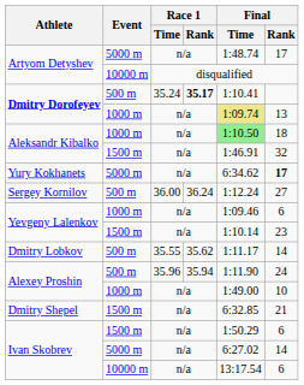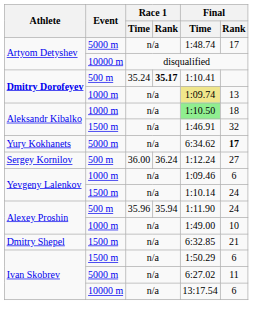 <table class="wikitable" style="font-size:90%">
 <tr>
 <th rowspan="2">Athlete</th>
 <th rowspan="2">Event</th>
 <th colspan="2">Race 1</th>
 <th colspan="2">Final</th>
 </tr>
 <tr>
 <th>Time</th>
 <th>Rank</th>
 <th>Time</th>
 <th>Rank</th>
 </tr>
 <tr>
 <td rowspan=2><a href='#'>Artyom Detyshev</a></td>
 <td><a href='#'>5000 m</a></td>
 <td colspan=2 align="center">n/a</td>
 <td align="center">1:48.74</td>
 <td align="center">17</td>
 </tr>
 <tr>
 <td><a href='#'>10000 m</a></td>
 <td colspan=4 align="center">disqualified</td>
 </tr>
 <tr>
 <td rowspan=2><strong><a href='#'>Dmitry Dorofeyev</a></strong></td>
 <td><a href='#'>500 m</a></td>
 <td align="center">35.24</td>
 <td align="center"><strong>35.17</strong></td>
 <td align="center">1:10.41</td>
 <td align="center"></td>
 </tr>
 <tr>
 <td><a href='#'>1000 m</a></td>
 <td colspan=2 align="center">n/a</td>
 <td align="center" style="background: khaki;">1:09.74</td>
 <td align="center">13</td>
 </tr>
 <tr>
 <td rowspan=2><a href='#'>Aleksandr Kibalko</a></td>
 <td><a href='#'>1000 m</a></td>
 <td colspan=2 align="center">n/a</td>
 <td align="center" style="background: lightgreen;">1:10.50</td>
 <td align="center">18</td>
 </tr>
 <tr>
 <td><a href='#'>1500 m</a></td>
 <td colspan=2 align="center">n/a</td>
 <td align="center">1:46.91</td>
 <td align="center">32</td>
 </tr>
 <tr>
 <td><a href='#'>Yury Kokhanets</a></td>
 <td><a href='#'>5000 m</a></td>
 <td colspan=2 align="center">n/a</td>
 <td align="center">6:34.62</td>
 <td align="center"><strong>17</strong></td>
 </tr>
 <tr>
 <td><a href='#'>Sergey Kornilov</a></td>
 <td><a href='#'>500 m</a></td>
 <td align="center">36.00</td>
 <td align="center">36.24</td>
 <td align="center">1:12.24</td>
 <td align="center">27</td>
 </tr>
 <tr>
 <td rowspan=2><a href='#'>Yevgeny Lalenkov</a></td>
 <td><a href='#'>1000 m</a></td>
 <td colspan=2 align="center">n/a</td>
 <td align="center">1:09.46</td>
 <td align="center">6</td>
 </tr>
 <tr>
 <td><a href='#'>1500 m</a></td>
 <td colspan=2 align="center">n/a</td>
 <td align="center">1:10.14</td>
-<td align="center">23</td>
-</tr>
-<tr>
-<td><a href='#'>Dmitry Lobkov</a></td>
-<td><a href='#'>500 m</a></td>
-<td align="center">35.55</td>
-<td align="center">35.62</td>
-<td align="center">1:11.17</td>
-<td align="center">14</td>
+<td align="center">24</td>
 </tr>
 <tr>
 <td rowspan=2><a href='#'>Alexey Proshin</a></td>
 <td><a href='#'>500 m</a></td>
 <td align="center">35.96</td>
 <td align="center">35.94</td>
 <td align="center">1:11.90</td>
 <td align="center">24</td>
 </tr>
 <tr>
 <td><a href='#'>1000 m</a></td>
 <td colspan=2 align="center">n/a</td>
 <td align="center">1:49.00</td>
 <td align="center">10</td>
 </tr>
 <tr>
 <td><a href='#'>Dmitry Shepel</a></td>
 <td><a href='#'>1500 m</a></td>
 <td colspan=2 align="center">n/a</td>
 <td align="center">6:32.85</td>
 <td align="center">21</td>
 </tr>
 <tr>
 <td rowspan=3><a href='#'>Ivan Skobrev</a></td>
 <td><a href='#'>1500 m</a></td>
 <td colspan=2 align="center">n/a</td>
 <td align="center">1:50.29</td>
 <td align="center">6</td>
 </tr>
 <tr>
 <td><a href='#'>5000 m</a></td>
 <td colspan=2 align="center">n/a</td>
 <td align="center">6:27.02</td>
-<td align="center">14</td>
+<td align="center">11</td>
 </tr>
 <tr>
 <td><a href='#'>10000 m</a></td>
 <td colspan=2 align="center">n/a</td>
 <td align="center">13:17.54</td>
 <td align="center">6</td>
 </tr>
 </table>
